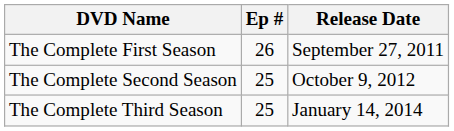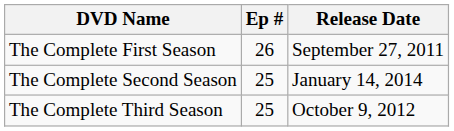 <table class="wikitable">
 <tr>
 <th>DVD Name</th>
 <th>Ep #</th>
 <th>Release Date</th>
 </tr>
 <tr>
 <td>The Complete First Season</td>
 <td align="center">26</td>
 <td>September 27, 2011</td>
 </tr>
 <tr>
 <td>The Complete Second Season</td>
 <td align="center">25</td>
-<td>October 9, 2012</td>
+<td>January 14, 2014</td>
 </tr>
 <tr>
 <td>The Complete Third Season</td>
 <td align="center">25</td>
-<td>January 14, 2014</td>
+<td>October 9, 2012</td>
 </tr>
 </table>
